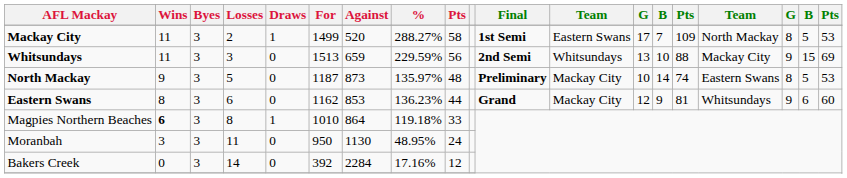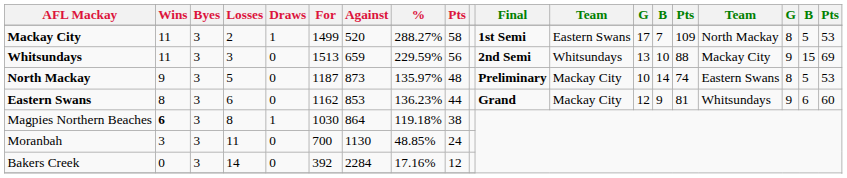 <table class="wikitable">
 <tr>
 <th style="color:crimson">AFL Mackay</th>
 <th style="color:crimson">Wins</th>
 <th style="color:crimson">Byes</th>
 <th style="color:crimson">Losses</th>
 <th style="color:crimson">Draws</th>
 <th style="color:crimson">For</th>
 <th style="color:crimson">Against</th>
 <th style="color:crimson">%</th>
 <th style="color:crimson">Pts</th>
 <th></th>
 <th style="color:green">Final</th>
 <th style="color:green">Team</th>
 <th style="color:green">G</th>
 <th style="color:green">B</th>
 <th style="color:green">Pts</th>
 <th style="color:green">Team</th>
 <th style="color:green">G</th>
 <th style="color:green">B</th>
 <th style="color:green">Pts</th>
 </tr>
 <tr>
 </tr>
 <tr>
 </tr>
 <tr>
 <td><strong>	Mackay City	</strong></td>
 <td>11</td>
 <td>3</td>
 <td>2</td>
 <td>1</td>
 <td>1499</td>
 <td>520</td>
 <td>288.27%</td>
 <td>58</td>
 <td></td>
 <td><strong>1st Semi</strong></td>
 <td>Eastern Swans</td>
 <td>17</td>
 <td>7</td>
 <td>109</td>
 <td>North Mackay</td>
 <td>8</td>
 <td>5</td>
 <td>53</td>
 </tr>
 <tr>
 <td><strong>	Whitsundays	</strong></td>
 <td>11</td>
 <td>3</td>
 <td>3</td>
 <td>0</td>
 <td>1513</td>
 <td>659</td>
 <td>229.59%</td>
 <td>56</td>
 <td></td>
 <td><strong>2nd Semi</strong></td>
 <td>Whitsundays</td>
 <td>13</td>
 <td>10</td>
 <td>88</td>
 <td>Mackay City</td>
 <td>9</td>
 <td>15</td>
 <td>69</td>
 </tr>
 <tr>
 <td><strong>	North Mackay	</strong></td>
 <td>9</td>
 <td>3</td>
 <td>5</td>
 <td>0</td>
 <td>1187</td>
 <td>873</td>
 <td>135.97%</td>
 <td>48</td>
 <td></td>
 <td><strong>Preliminary</strong></td>
 <td>Mackay City</td>
 <td>10</td>
 <td>14</td>
 <td>74</td>
 <td>Eastern Swans</td>
 <td>8</td>
 <td>5</td>
 <td>53</td>
 </tr>
 <tr>
 <td><strong>	Eastern Swans	</strong></td>
 <td>8</td>
 <td>3</td>
 <td>6</td>
 <td>0</td>
 <td>1162</td>
 <td>853</td>
 <td>136.23%</td>
 <td>44</td>
 <td></td>
 <td><strong>Grand</strong></td>
 <td>Mackay City</td>
 <td>12</td>
 <td>9</td>
 <td>81</td>
 <td>Whitsundays</td>
 <td>9</td>
 <td>6</td>
 <td>60</td>
 </tr>
 <tr>
 <td>Magpies Northern Beaches</td>
 <td><strong>6</strong></td>
 <td>3</td>
 <td>8</td>
 <td>1</td>
-<td>1010</td>
+<td>1030</td>
 <td>864</td>
 <td>119.18%</td>
-<td>33</td>
+<td>38</td>
 <td></td>
 </tr>
 <tr>
 <td>Moranbah</td>
 <td>3</td>
 <td>3</td>
 <td>11</td>
 <td>0</td>
-<td>950</td>
+<td>700</td>
 <td>1130</td>
-<td>48.95%</td>
+<td>48.85%</td>
 <td>24</td>
 <td></td>
 </tr>
 <tr>
 <td>Bakers Creek</td>
 <td>0</td>
 <td>3</td>
 <td>14</td>
 <td>0</td>
 <td>392</td>
 <td>2284</td>
 <td>17.16%</td>
 <td>12</td>
 <td></td>
 </tr>
 <tr>
 </tr>
 </table>
